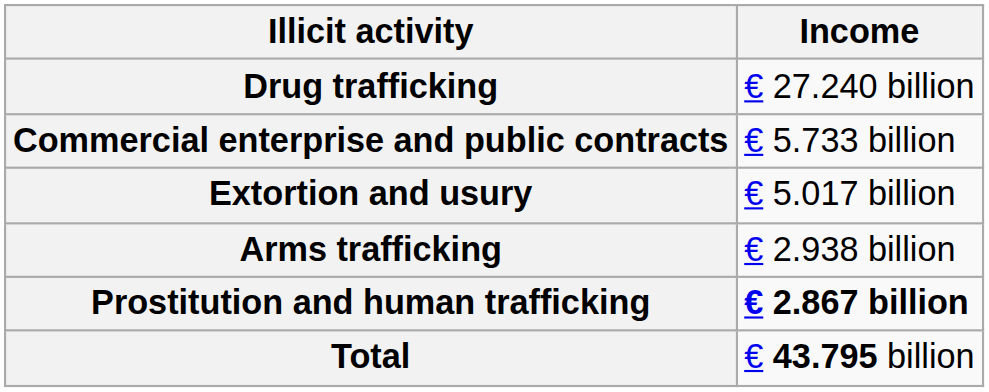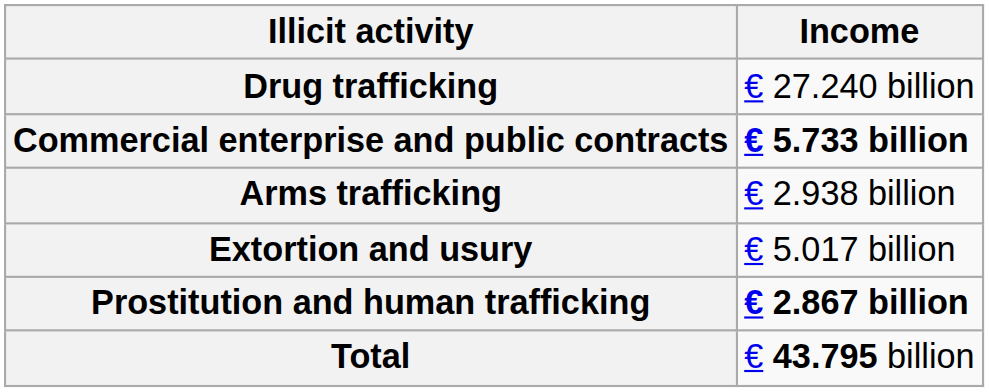 <table class="wikitable">
 <tr>
 <th>Illicit activity</th>
 <th>Income</th>
 </tr>
 <tr>
 <th>Drug trafficking</th>
 <td><a href='#'>€</a>   27.240 billion</td>
 </tr>
 <tr>
 <th>Commercial enterprise and public contracts</th>
-<td><a href='#'>€</a>   5.733 billion</td>
+<td><strong><a href='#'>€</a>   5.733 billion</strong></td>
+</tr>
+<tr>
+<th>Arms trafficking</th>
+<td><a href='#'>€</a>   2.938 billion</td>
 </tr>
 <tr>
 <th>Extortion and usury</th>
 <td><a href='#'>€</a>   5.017 billion</td>
-</tr>
-<tr>
-<th>Arms trafficking</th>
-<td><a href='#'>€</a>   2.938 billion</td>
 </tr>
 <tr>
 <th>Prostitution and human trafficking</th>
 <td><strong><a href='#'>€</a>   2.867 billion</strong></td>
 </tr>
 <tr>
 <th>Total</th>
 <td><a href='#'>€</a> <strong>43.795</strong> billion</td>
 </tr>
 </table>
